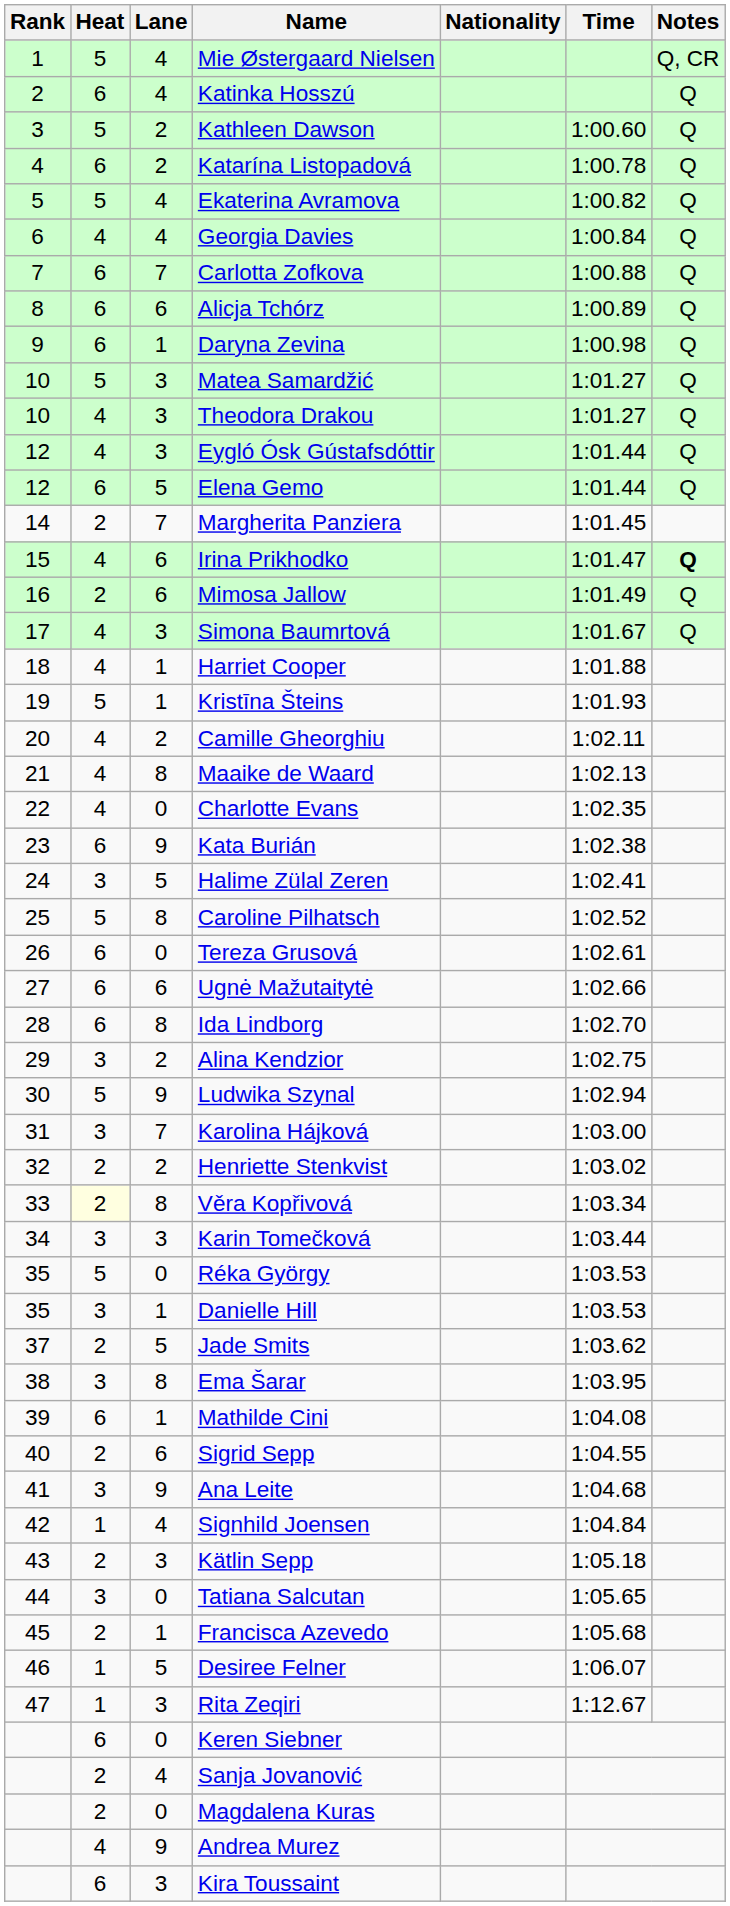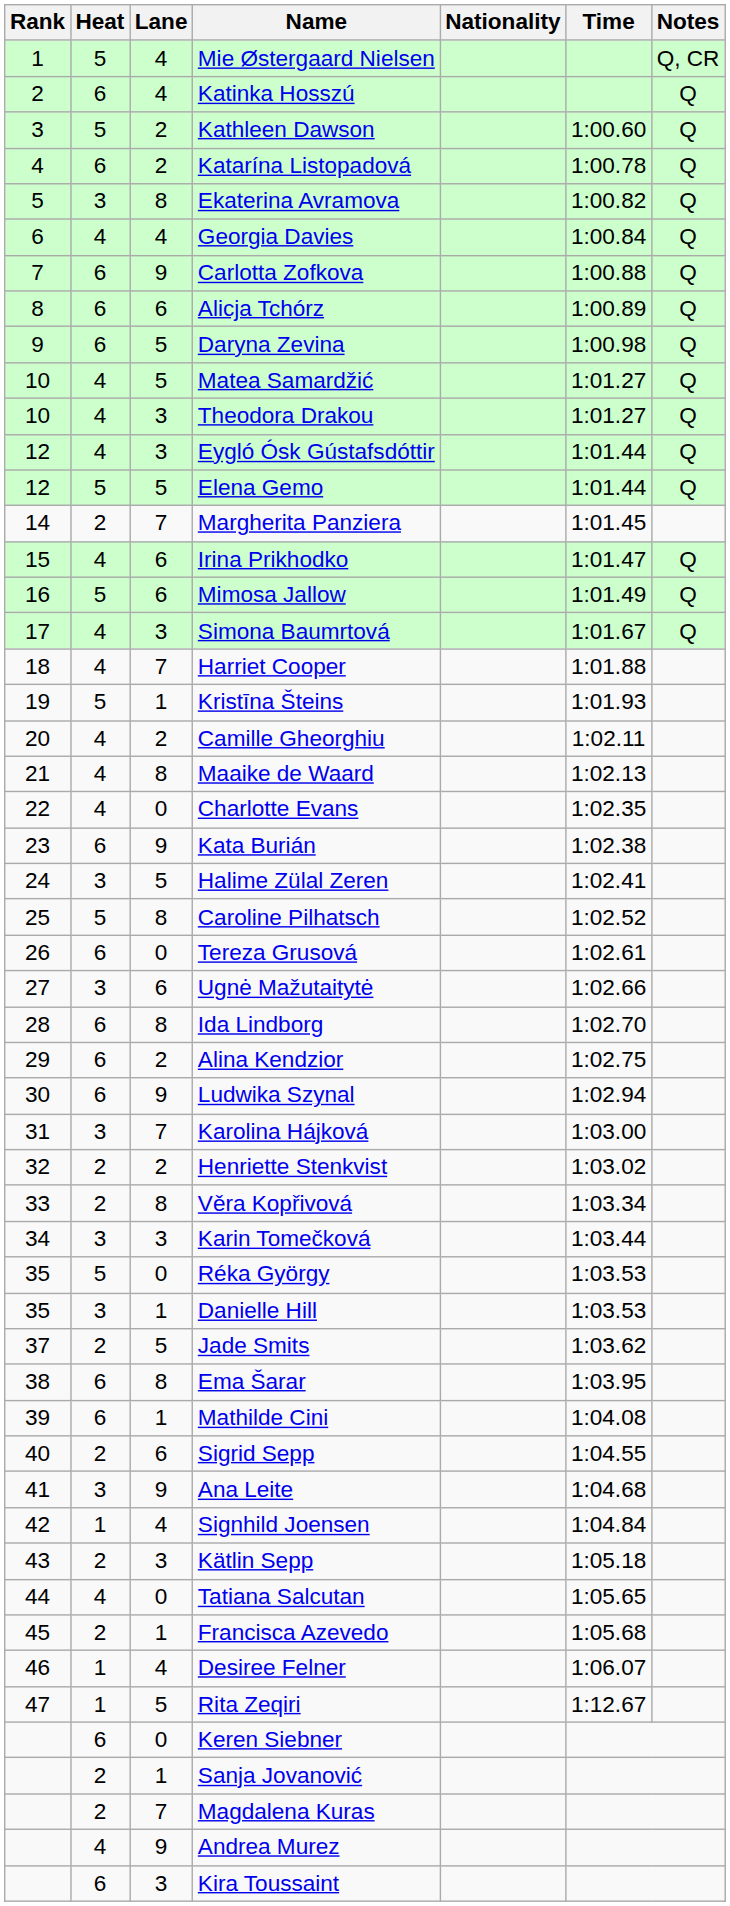 <table class="wikitable sortable" style="text-align:center">
 <tr>
 <th>Rank</th>
 <th>Heat</th>
 <th>Lane</th>
 <th>Name</th>
 <th>Nationality</th>
 <th>Time</th>
 <th>Notes</th>
 </tr>
 <tr bgcolor=ccffcc>
 <td>1</td>
 <td>5</td>
 <td>4</td>
 <td align=left><a href='#'>Mie Østergaard Nielsen</a></td>
 <td align=left></td>
 <td></td>
 <td>Q, CR</td>
 </tr>
 <tr bgcolor=ccffcc>
 <td>2</td>
 <td>6</td>
 <td>4</td>
 <td align=left><a href='#'>Katinka Hosszú</a></td>
 <td align=left></td>
 <td></td>
 <td>Q</td>
 </tr>
 <tr bgcolor=ccffcc>
 <td>3</td>
 <td>5</td>
 <td>2</td>
 <td align=left><a href='#'>Kathleen Dawson</a></td>
 <td align=left></td>
 <td>1:00.60</td>
 <td>Q</td>
 </tr>
 <tr bgcolor=ccffcc>
 <td>4</td>
 <td>6</td>
 <td>2</td>
 <td align=left><a href='#'>Katarína Listopadová</a></td>
 <td align=left></td>
 <td>1:00.78</td>
 <td>Q</td>
 </tr>
 <tr bgcolor=ccffcc>
 <td>5</td>
-<td>5</td>
-<td>4</td>
+<td>3</td>
+<td>8</td>
 <td align=left><a href='#'>Ekaterina Avramova</a></td>
 <td align=left></td>
 <td>1:00.82</td>
 <td>Q</td>
 </tr>
 <tr bgcolor=ccffcc>
 <td>6</td>
 <td>4</td>
 <td>4</td>
 <td align=left><a href='#'>Georgia Davies</a></td>
 <td align=left></td>
 <td>1:00.84</td>
 <td>Q</td>
 </tr>
 <tr bgcolor=ccffcc>
 <td>7</td>
 <td>6</td>
-<td>7</td>
+<td>9</td>
 <td align=left><a href='#'>Carlotta Zofkova</a></td>
 <td align=left></td>
 <td>1:00.88</td>
 <td>Q</td>
 </tr>
 <tr bgcolor=ccffcc>
 <td>8</td>
 <td>6</td>
 <td>6</td>
 <td align=left><a href='#'>Alicja Tchórz</a></td>
 <td align=left></td>
 <td>1:00.89</td>
 <td>Q</td>
 </tr>
 <tr bgcolor=ccffcc>
 <td>9</td>
 <td>6</td>
-<td>1</td>
+<td>5</td>
 <td align=left><a href='#'>Daryna Zevina</a></td>
 <td align=left></td>
 <td>1:00.98</td>
 <td>Q</td>
 </tr>
 <tr bgcolor=ccffcc>
 <td>10</td>
+<td>4</td>
 <td>5</td>
-<td>3</td>
 <td align=left><a href='#'>Matea Samardžić</a></td>
 <td align=left></td>
 <td>1:01.27</td>
 <td>Q</td>
 </tr>
 <tr bgcolor=ccffcc>
 <td>10</td>
 <td>4</td>
 <td>3</td>
 <td align=left><a href='#'>Theodora Drakou</a></td>
 <td align=left></td>
 <td>1:01.27</td>
 <td>Q</td>
 </tr>
 <tr bgcolor=ccffcc>
 <td>12</td>
 <td>4</td>
 <td>3</td>
 <td align=left><a href='#'>Eygló Ósk Gústafsdóttir</a></td>
 <td align=left></td>
 <td>1:01.44</td>
 <td>Q</td>
 </tr>
 <tr bgcolor=ccffcc>
 <td>12</td>
-<td>6</td>
+<td>5</td>
 <td>5</td>
 <td align=left><a href='#'>Elena Gemo</a></td>
 <td align=left></td>
 <td>1:01.44</td>
 <td>Q</td>
 </tr>
 <tr>
 <td>14</td>
 <td>2</td>
 <td>7</td>
 <td align=left><a href='#'>Margherita Panziera</a></td>
 <td align=left></td>
 <td>1:01.45</td>
 <td></td>
 </tr>
 <tr bgcolor=ccffcc>
 <td>15</td>
 <td>4</td>
 <td>6</td>
 <td align=left><a href='#'>Irina Prikhodko</a></td>
 <td align=left></td>
 <td>1:01.47</td>
-<td><strong>Q</strong></td>
+<td>Q</td>
 </tr>
 <tr bgcolor=ccffcc>
 <td>16</td>
-<td>2</td>
+<td>5</td>
 <td>6</td>
 <td align=left><a href='#'>Mimosa Jallow</a></td>
 <td align=left></td>
 <td>1:01.49</td>
 <td>Q</td>
 </tr>
 <tr bgcolor=ccffcc>
 <td>17</td>
 <td>4</td>
 <td>3</td>
 <td align=left><a href='#'>Simona Baumrtová</a></td>
 <td align=left></td>
 <td>1:01.67</td>
 <td>Q</td>
 </tr>
 <tr>
 <td>18</td>
 <td>4</td>
-<td>1</td>
+<td>7</td>
 <td align=left><a href='#'>Harriet Cooper</a></td>
 <td align=left></td>
 <td>1:01.88</td>
 <td></td>
 </tr>
 <tr>
 <td>19</td>
 <td>5</td>
 <td>1</td>
 <td align=left><a href='#'>Kristīna Šteins</a></td>
 <td align=left></td>
 <td>1:01.93</td>
 <td></td>
 </tr>
 <tr>
 <td>20</td>
 <td>4</td>
 <td>2</td>
 <td align=left><a href='#'>Camille Gheorghiu</a></td>
 <td align=left></td>
 <td>1:02.11</td>
 <td></td>
 </tr>
 <tr>
 <td>21</td>
 <td>4</td>
 <td>8</td>
 <td align=left><a href='#'>Maaike de Waard</a></td>
 <td align=left></td>
 <td>1:02.13</td>
 <td></td>
 </tr>
 <tr>
 <td>22</td>
 <td>4</td>
 <td>0</td>
 <td align=left><a href='#'>Charlotte Evans</a></td>
 <td align=left></td>
 <td>1:02.35</td>
 <td></td>
 </tr>
 <tr>
 <td>23</td>
 <td>6</td>
 <td>9</td>
 <td align=left><a href='#'>Kata Burián</a></td>
 <td align=left></td>
 <td>1:02.38</td>
 <td></td>
 </tr>
 <tr>
 <td>24</td>
 <td>3</td>
 <td>5</td>
 <td align=left><a href='#'>Halime Zülal Zeren</a></td>
 <td align=left></td>
 <td>1:02.41</td>
 <td></td>
 </tr>
 <tr>
 <td>25</td>
 <td>5</td>
 <td>8</td>
 <td align=left><a href='#'>Caroline Pilhatsch</a></td>
 <td align=left></td>
 <td>1:02.52</td>
 <td></td>
 </tr>
 <tr>
 <td>26</td>
 <td>6</td>
 <td>0</td>
 <td align=left><a href='#'>Tereza Grusová</a></td>
 <td align=left></td>
 <td>1:02.61</td>
 <td></td>
 </tr>
 <tr>
 <td>27</td>
-<td>6</td>
+<td>3</td>
 <td>6</td>
 <td align=left><a href='#'>Ugnė Mažutaitytė</a></td>
 <td align=left></td>
 <td>1:02.66</td>
 <td></td>
 </tr>
 <tr>
 <td>28</td>
 <td>6</td>
 <td>8</td>
 <td align=left><a href='#'>Ida Lindborg</a></td>
 <td align=left></td>
 <td>1:02.70</td>
 <td></td>
 </tr>
 <tr>
 <td>29</td>
-<td>3</td>
+<td>6</td>
 <td>2</td>
 <td align=left><a href='#'>Alina Kendzior</a></td>
 <td align=left></td>
 <td>1:02.75</td>
 <td></td>
 </tr>
 <tr>
 <td>30</td>
-<td>5</td>
+<td>6</td>
 <td>9</td>
 <td align=left><a href='#'>Ludwika Szynal</a></td>
 <td align=left></td>
 <td>1:02.94</td>
 <td></td>
 </tr>
 <tr>
 <td>31</td>
 <td>3</td>
 <td>7</td>
 <td align=left><a href='#'>Karolina Hájková</a></td>
 <td align=left></td>
 <td>1:03.00</td>
 <td></td>
 </tr>
 <tr>
 <td>32</td>
 <td>2</td>
 <td>2</td>
 <td align=left><a href='#'>Henriette Stenkvist</a></td>
 <td align=left></td>
 <td>1:03.02</td>
 <td></td>
 </tr>
 <tr>
 <td>33</td>
-<td style="background: lightyellow;">2</td>
+<td>2</td>
 <td>8</td>
 <td align=left><a href='#'>Věra Kopřivová</a></td>
 <td align=left></td>
 <td>1:03.34</td>
 <td></td>
 </tr>
 <tr>
 <td>34</td>
 <td>3</td>
 <td>3</td>
 <td align=left><a href='#'>Karin Tomečková</a></td>
 <td align=left></td>
 <td>1:03.44</td>
 <td></td>
 </tr>
 <tr>
 <td>35</td>
 <td>5</td>
 <td>0</td>
 <td align=left><a href='#'>Réka György</a></td>
 <td align=left></td>
 <td>1:03.53</td>
 <td></td>
 </tr>
 <tr>
 <td>35</td>
 <td>3</td>
 <td>1</td>
 <td align=left><a href='#'>Danielle Hill</a></td>
 <td align=left></td>
 <td>1:03.53</td>
 <td></td>
 </tr>
 <tr>
 <td>37</td>
 <td>2</td>
 <td>5</td>
 <td align=left><a href='#'>Jade Smits</a></td>
 <td align=left></td>
 <td>1:03.62</td>
 <td></td>
 </tr>
 <tr>
 <td>38</td>
-<td>3</td>
+<td>6</td>
 <td>8</td>
 <td align=left><a href='#'>Ema Šarar</a></td>
 <td align=left></td>
 <td>1:03.95</td>
 <td></td>
 </tr>
 <tr>
 <td>39</td>
 <td>6</td>
 <td>1</td>
 <td align=left><a href='#'>Mathilde Cini</a></td>
 <td align=left></td>
 <td>1:04.08</td>
 <td></td>
 </tr>
 <tr>
 <td>40</td>
 <td>2</td>
 <td>6</td>
 <td align=left><a href='#'>Sigrid Sepp</a></td>
 <td align=left></td>
 <td>1:04.55</td>
 <td></td>
 </tr>
 <tr>
 <td>41</td>
 <td>3</td>
 <td>9</td>
 <td align=left><a href='#'>Ana Leite</a></td>
 <td align=left></td>
 <td>1:04.68</td>
 <td></td>
 </tr>
 <tr>
 <td>42</td>
 <td>1</td>
 <td>4</td>
 <td align=left><a href='#'>Signhild Joensen</a></td>
 <td align=left></td>
 <td>1:04.84</td>
 <td></td>
 </tr>
 <tr>
 <td>43</td>
 <td>2</td>
 <td>3</td>
 <td align=left><a href='#'>Kätlin Sepp</a></td>
 <td align=left></td>
 <td>1:05.18</td>
 <td></td>
 </tr>
 <tr>
 <td>44</td>
-<td>3</td>
+<td>4</td>
 <td>0</td>
 <td align=left><a href='#'>Tatiana Salcutan</a></td>
 <td align=left></td>
 <td>1:05.65</td>
 <td></td>
 </tr>
 <tr>
 <td>45</td>
 <td>2</td>
 <td>1</td>
 <td align=left><a href='#'>Francisca Azevedo</a></td>
 <td align=left></td>
 <td>1:05.68</td>
 <td></td>
 </tr>
 <tr>
 <td>46</td>
 <td>1</td>
-<td>5</td>
+<td>4</td>
 <td align=left><a href='#'>Desiree Felner</a></td>
 <td align=left></td>
 <td>1:06.07</td>
 <td></td>
 </tr>
 <tr>
 <td>47</td>
 <td>1</td>
-<td>3</td>
+<td>5</td>
 <td align=left><a href='#'>Rita Zeqiri</a></td>
 <td align=left></td>
 <td>1:12.67</td>
 <td></td>
 </tr>
 <tr>
 <td></td>
 <td>6</td>
 <td>0</td>
 <td align=left><a href='#'>Keren Siebner</a></td>
 <td align=left></td>
 <td colspan=2></td>
 </tr>
 <tr>
 <td></td>
 <td>2</td>
-<td>4</td>
+<td>1</td>
 <td align=left><a href='#'>Sanja Jovanović</a></td>
 <td align=left></td>
 <td colspan=2></td>
 </tr>
 <tr>
 <td></td>
 <td>2</td>
-<td>0</td>
+<td>7</td>
 <td align=left><a href='#'>Magdalena Kuras</a></td>
 <td align=left></td>
 <td colspan=2></td>
 </tr>
 <tr>
 <td></td>
 <td>4</td>
 <td>9</td>
 <td align=left><a href='#'>Andrea Murez</a></td>
 <td align=left></td>
 <td colspan=2></td>
 </tr>
 <tr>
 <td></td>
 <td>6</td>
 <td>3</td>
 <td align=left><a href='#'>Kira Toussaint</a></td>
 <td align=left></td>
 <td colspan=2></td>
 </tr>
 </table>
